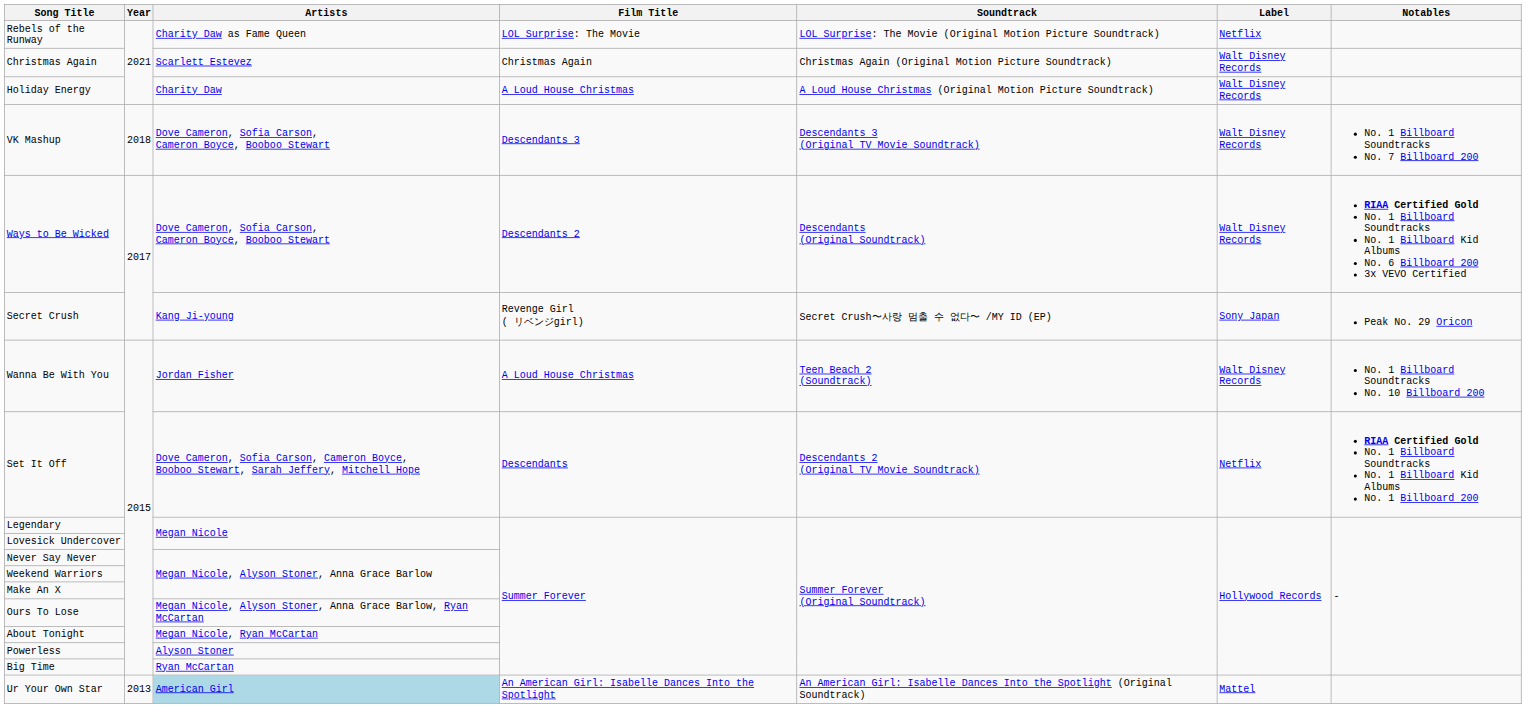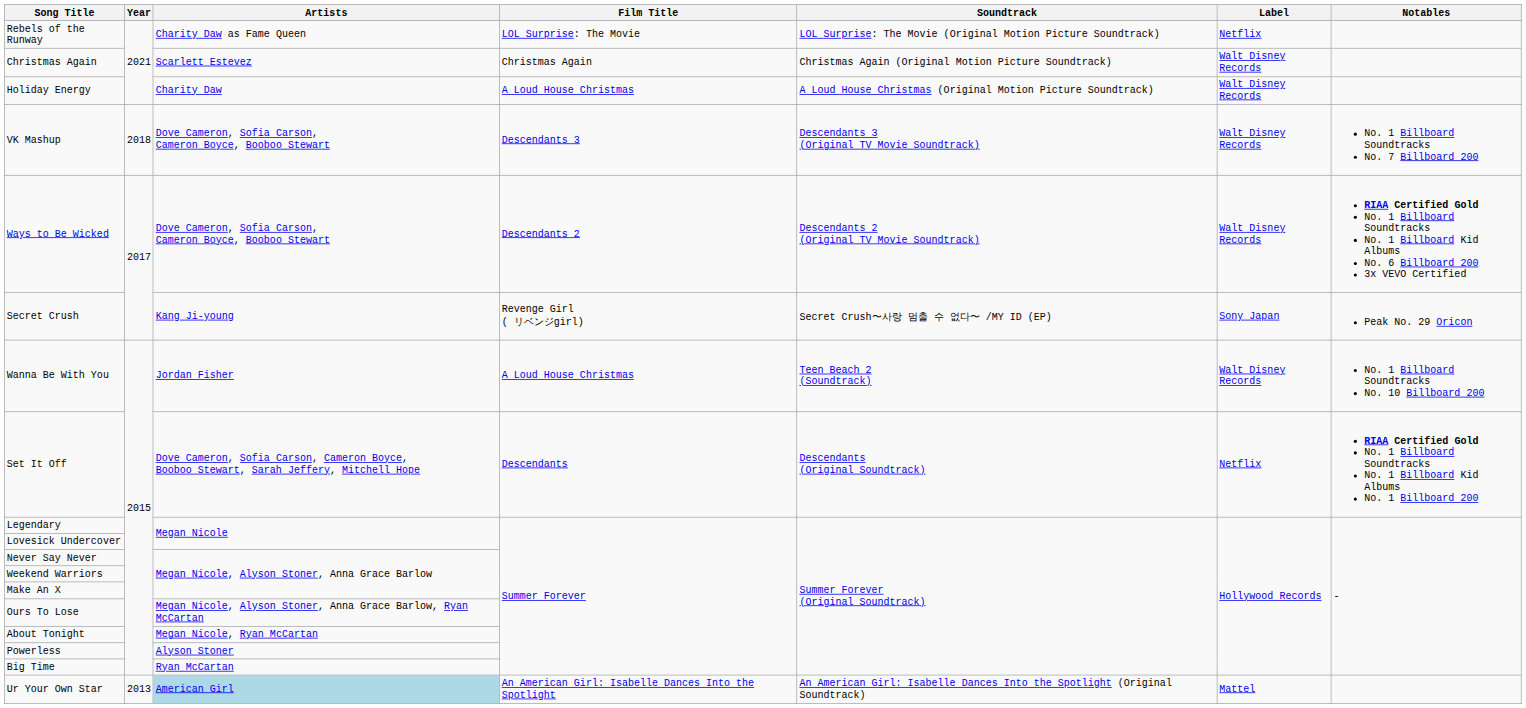 <table class="wikitable">
 <tr>
 <th>Song Title</th>
 <th>Year</th>
 <th>Artists</th>
 <th>Film Title</th>
 <th>Soundtrack</th>
 <th>Label</th>
 <th>Notables</th>
 </tr>
 <tr>
 <td>Rebels of the Runway</td>
 <td rowspan="3">2021</td>
 <td><a href='#'>Charity Daw</a> as Fame Queen</td>
 <td><a href='#'>LOL Surprise</a>: The Movie</td>
 <td><a href='#'>LOL Surprise</a>: The Movie (Original Motion Picture Soundtrack)</td>
 <td><a href='#'>Netflix</a></td>
 <td></td>
 </tr>
 <tr>
 <td>Christmas Again</td>
 <td><a href='#'>Scarlett Estevez</a></td>
 <td>Christmas Again</td>
 <td>Christmas Again (Original Motion Picture Soundtrack)</td>
 <td><a href='#'>Walt Disney Records</a></td>
 <td></td>
 </tr>
 <tr>
 <td>Holiday Energy</td>
 <td><a href='#'>Charity Daw</a></td>
 <td><a href='#'>A Loud House Christmas</a></td>
 <td><a href='#'>A Loud House Christmas</a> (Original Motion Picture Soundtrack)</td>
 <td><a href='#'>Walt Disney Records</a></td>
 <td></td>
 </tr>
 <tr>
 <td>VK Mashup</td>
 <td>2018</td>
 <td><a href='#'>Dove Cameron</a>, <a href='#'>Sofia Carson</a>,<br><a href='#'>Cameron Boyce</a>, <a href='#'>Booboo Stewart</a></td>
 <td><a href='#'>Descendants 3</a></td>
 <td><a href='#'>Descendants 3</a><br><a href='#'>(Original TV Movie Soundtrack)</a></td>
 <td><a href='#'>Walt Disney Records</a></td>
 <td><br><ul><li>No. 1 <a href='#'>Billboard</a> Soundtracks</li><li>No. 7 <a href='#'>Billboard 200</a></li></ul></td>
 </tr>
 <tr>
 <td><a href='#'>Ways to Be Wicked</a></td>
 <td rowspan="2">2017</td>
 <td><a href='#'>Dove Cameron</a>, <a href='#'>Sofia Carson</a>,<br><a href='#'>Cameron Boyce</a>, <a href='#'>Booboo Stewart</a></td>
 <td><a href='#'>Descendants 2</a></td>
-<td><a href='#'>Descendants</a><br><a href='#'>(Original Soundtrack)</a></td>
+<td><a href='#'>Descendants 2</a><br><a href='#'>(Original TV Movie Soundtrack)</a></td>
 <td><a href='#'>Walt Disney Records</a></td>
 <td><br><ul><li><strong><a href='#'>RIAA</a> Certified Gold</strong></li><li>No. 1 <a href='#'>Billboard</a> Soundtracks</li><li>No. 1 <a href='#'>Billboard</a> Kid Albums</li><li>No. 6 <a href='#'>Billboard 200</a></li><li>3x VEVO Certified</li></ul></td>
 </tr>
 <tr>
 <td>Secret Crush</td>
 <td><a href='#'>Kang Ji-young</a></td>
 <td>Revenge Girl<br>( リベンジgirl)</td>
 <td>Secret Crush〜사랑 멈출 수 없다〜 /MY ID (EP)</td>
 <td><a href='#'>Sony Japan</a></td>
 <td><br><ul><li>Peak No. 29 <a href='#'>Oricon</a></li></ul></td>
 </tr>
 <tr>
 <td>Wanna Be With You</td>
 <td rowspan="11">2015</td>
 <td><a href='#'>Jordan Fisher</a></td>
 <td><a href='#'>A Loud House Christmas</a></td>
 <td><a href='#'>Teen Beach 2</a><br><a href='#'>(Soundtrack)</a></td>
 <td><a href='#'>Walt Disney Records</a></td>
 <td><br><ul><li>No. 1 <a href='#'>Billboard</a> Soundtracks</li><li>No. 10 <a href='#'>Billboard 200</a></li></ul></td>
 </tr>
 <tr>
 <td>Set It Off</td>
 <td><a href='#'>Dove Cameron</a>, <a href='#'>Sofia Carson</a>, <a href='#'>Cameron Boyce</a>,<br><a href='#'>Booboo Stewart</a>, <a href='#'>Sarah Jeffery</a>, <a href='#'>Mitchell Hope</a></td>
 <td><a href='#'>Descendants</a></td>
-<td><a href='#'>Descendants 2</a><br><a href='#'>(Original TV Movie Soundtrack)</a></td>
+<td><a href='#'>Descendants</a><br><a href='#'>(Original Soundtrack)</a></td>
 <td><a href='#'>Netflix</a></td>
 <td><br><ul><li><strong><a href='#'>RIAA</a> Certified Gold</strong></li><li>No. 1 <a href='#'>Billboard</a> Soundtracks</li><li>No. 1 <a href='#'>Billboard</a> Kid Albums</li><li>No. 1 <a href='#'>Billboard 200</a></li></ul></td>
 </tr>
 <tr>
 <td>Legendary</td>
 <td rowspan="2"><a href='#'>Megan Nicole</a></td>
 <td rowspan="9"><a href='#'>Summer Forever</a></td>
 <td rowspan="9"><a href='#'>Summer Forever</a><br><a href='#'>(Original Soundtrack)</a></td>
 <td rowspan="9"><a href='#'>Hollywood Records</a></td>
 <td rowspan="9">-</td>
 </tr>
 <tr>
 <td>Lovesick Undercover</td>
 </tr>
 <tr>
 <td>Never Say Never</td>
 <td rowspan="3"><a href='#'>Megan Nicole</a>, <a href='#'>Alyson Stoner</a>, Anna Grace Barlow</td>
 </tr>
 <tr>
 <td>Weekend Warriors</td>
 </tr>
 <tr>
 <td>Make An X</td>
 </tr>
 <tr>
 <td>Ours To Lose</td>
 <td><a href='#'>Megan Nicole</a>, <a href='#'>Alyson Stoner</a>, Anna Grace Barlow, <a href='#'>Ryan McCartan</a></td>
 </tr>
 <tr>
 <td>About Tonight</td>
 <td><a href='#'>Megan Nicole</a>, <a href='#'>Ryan McCartan</a></td>
 </tr>
 <tr>
 <td>Powerless</td>
 <td><a href='#'>Alyson Stoner</a></td>
 </tr>
 <tr>
 <td>Big Time</td>
 <td><a href='#'>Ryan McCartan</a></td>
 </tr>
 <tr>
 <td>Ur Your Own Star</td>
 <td>2013</td>
 <td style="background: lightblue;"><a href='#'>American Girl</a></td>
 <td><a href='#'>An American Girl: Isabelle Dances Into the Spotlight</a></td>
 <td><a href='#'>An American Girl: Isabelle Dances Into the Spotlight</a> (Original Soundtrack)</td>
 <td><a href='#'>Mattel</a></td>
 <td></td>
 </tr>
 </table>
